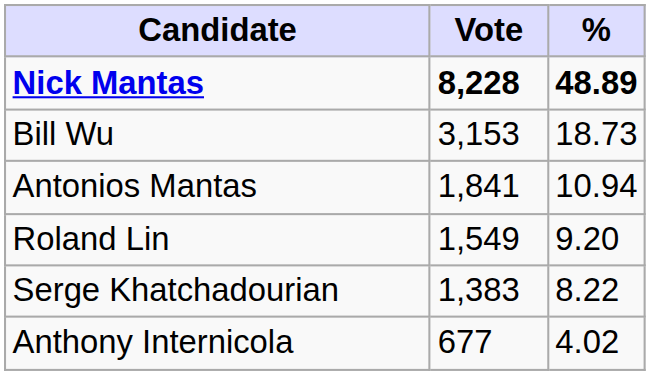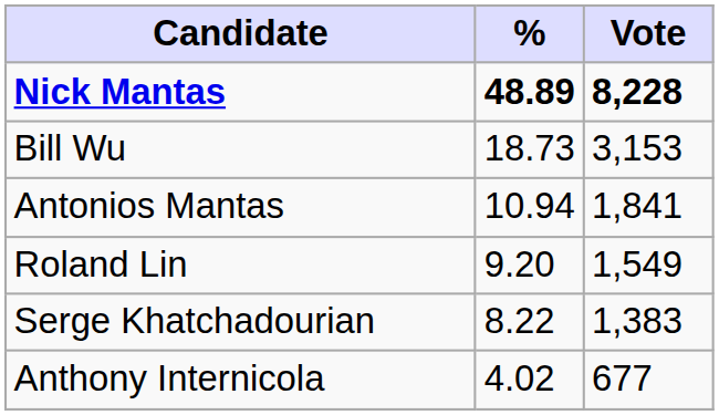 <table class="wikitable">
 <tr>
 <th style="background:#ddf; width:200px;">Candidate</th>
+<th style="background:#ddf; width:30px;">%</th>
 <th style="background:#ddf; width:50px;">Vote</th>
-<th style="background:#ddf; width:30px;">%</th>
 </tr>
 <tr>
 <td><strong><a href='#'>Nick Mantas</a></strong></td>
+<td><strong>48.89</strong></td>
 <td><strong>8,228</strong></td>
-<td><strong>48.89</strong></td>
 </tr>
 <tr>
 <td>Bill Wu</td>
+<td>18.73</td>
 <td>3,153</td>
-<td>18.73</td>
 </tr>
 <tr>
 <td>Antonios Mantas</td>
+<td>10.94</td>
 <td>1,841</td>
-<td>10.94</td>
 </tr>
 <tr>
 <td>Roland Lin</td>
+<td>9.20</td>
 <td>1,549</td>
-<td>9.20</td>
 </tr>
 <tr>
 <td>Serge Khatchadourian</td>
+<td>8.22</td>
 <td>1,383</td>
-<td>8.22</td>
 </tr>
 <tr>
 <td>Anthony Internicola</td>
+<td>4.02</td>
 <td>677</td>
-<td>4.02</td>
 </tr>
 </table>
